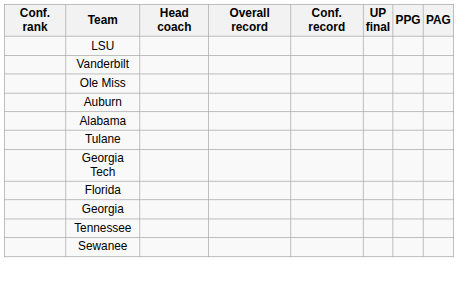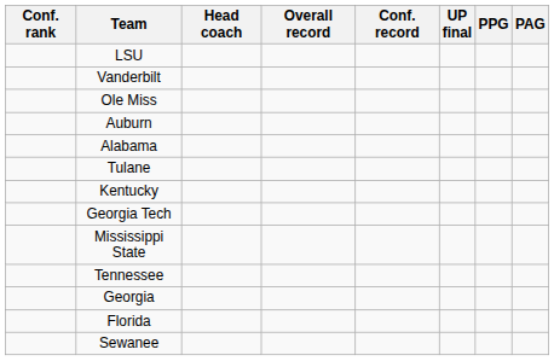 <table class="wikitable sortable" style="text-align:center">
 <tr>
 <th scope="col">Conf. rank</th>
 <th scope="col">Team</th>
 <th scope="col">Head coach</th>
 <th scope="col">Overall record</th>
 <th scope="col">Conf. record</th>
 <th scope="col">UP<br>final</th>
 <th scope="col">PPG</th>
 <th scope="col">PAG</th>
 </tr>
 <tr>
 <td></td>
 <td>LSU</td>
 <td></td>
 <td></td>
 <td></td>
 <td></td>
 <td></td>
 <td></td>
 </tr>
 <tr>
 <td></td>
 <td>Vanderbilt</td>
 <td></td>
 <td></td>
 <td></td>
 <td></td>
 <td></td>
 <td></td>
 </tr>
 <tr>
 <td></td>
 <td>Ole Miss</td>
 <td></td>
 <td></td>
 <td></td>
 <td></td>
 <td></td>
 <td></td>
 </tr>
 <tr>
 <td></td>
 <td>Auburn</td>
 <td></td>
 <td></td>
 <td></td>
 <td></td>
 <td></td>
 <td></td>
 </tr>
 <tr>
 <td></td>
 <td>Alabama</td>
 <td></td>
 <td></td>
 <td></td>
 <td></td>
 <td></td>
 <td></td>
 </tr>
 <tr>
 <td></td>
 <td>Tulane</td>
 <td></td>
 <td></td>
 <td></td>
 <td></td>
 <td></td>
 <td></td>
 </tr>
 <tr>
 <td></td>
+<td>Kentucky</td>
+<td></td>
+<td></td>
+<td></td>
+<td></td>
+<td></td>
+<td></td>
+</tr>
+<tr>
+<td></td>
 <td>Georgia Tech</td>
+<td></td>
+<td></td>
+<td></td>
+<td></td>
+<td></td>
+<td></td>
+</tr>
+<tr>
+<td></td>
+<td>Mississippi State</td>
+<td></td>
+<td></td>
+<td></td>
+<td></td>
+<td></td>
+<td></td>
+</tr>
+<tr>
+<td></td>
+<td>Tennessee</td>
+<td></td>
+<td></td>
+<td></td>
+<td></td>
+<td></td>
+<td></td>
+</tr>
+<tr>
+<td></td>
+<td>Georgia</td>
 <td></td>
 <td></td>
 <td></td>
 <td></td>
 <td></td>
 <td></td>
 </tr>
 <tr>
 <td></td>
 <td>Florida</td>
 <td></td>
 <td></td>
 <td></td>
 <td></td>
 <td></td>
 <td></td>
 </tr>
 <tr>
 <td></td>
-<td>Georgia</td>
-<td></td>
-<td></td>
-<td></td>
-<td></td>
-<td></td>
-<td></td>
-</tr>
-<tr>
-<td></td>
-<td>Tennessee</td>
-<td></td>
-<td></td>
-<td></td>
-<td></td>
-<td></td>
-<td></td>
-</tr>
-<tr>
-<td></td>
 <td>Sewanee</td>
 <td></td>
 <td></td>
 <td></td>
 <td></td>
 <td></td>
 <td></td>
 </tr>
 </table>
